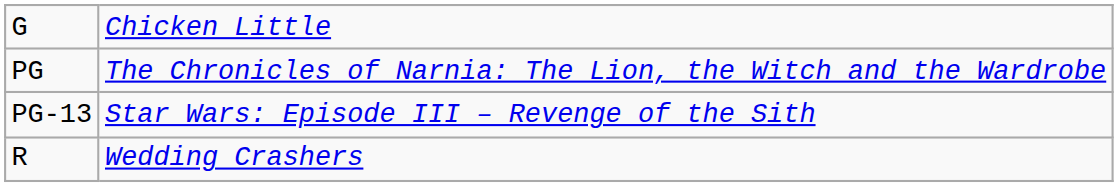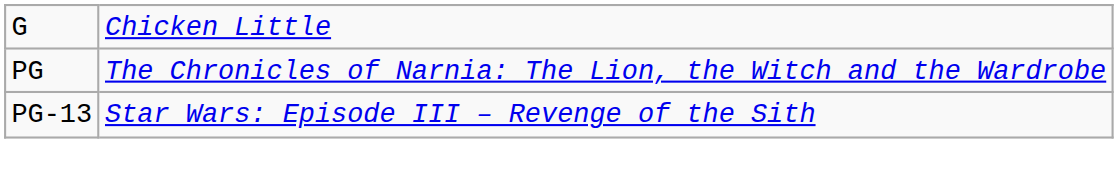 <table class="wikitable sortable" style="margin:auto; margin:auto;">
 <tr>
 <td>G</td>
 <td><em><a href='#'>Chicken Little</a></em></td>
 </tr>
 <tr>
 <td>PG</td>
 <td><em><a href='#'>The Chronicles of Narnia: The Lion, the Witch and the Wardrobe</a></em></td>
 </tr>
 <tr>
 <td>PG-13</td>
 <td><em><a href='#'>Star Wars: Episode III – Revenge of the Sith</a></em></td>
 </tr>
-<tr>
-<td>R</td>
-<td><em><a href='#'>Wedding Crashers</a></em></td>
-</tr>
 </table>
